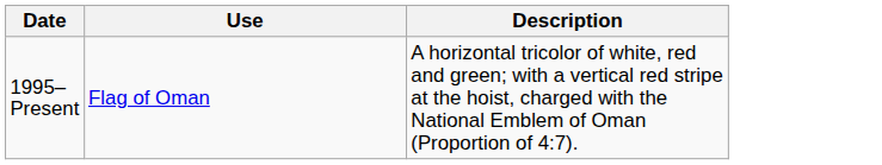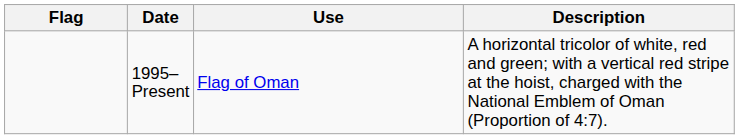 <table class="wikitable">
 <tr>
+<th style="width:110px;">Flag</th>
 <th style="width:10px;">Date</th>
 <th style="width:250px;">Use</th>
 <th style="width:250px;">Description</th>
 </tr>
 <tr>
+<td></td>
 <td>1995–Present</td>
 <td><a href='#'>Flag of Oman</a></td>
 <td>A horizontal tricolor of white, red and green; with a vertical red stripe at the hoist, charged with the National Emblem of Oman (Proportion of 4:7).</td>
 </tr>
 </table>
